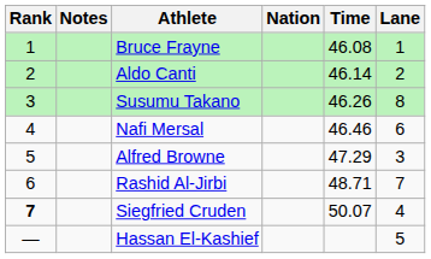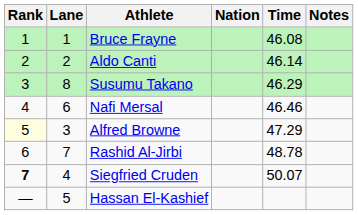 <table class="wikitable sortable" style="text-align:center">
 <tr>
 <th>Rank</th>
-<th>Notes</th>
+<th>Lane</th>
 <th>Athlete</th>
 <th>Nation</th>
 <th>Time</th>
-<th>Lane</th>
+<th>Notes</th>
 </tr>
 <tr style="background:#bbf3bb;">
 <td>1</td>
-<td></td>
+<td>1</td>
 <td align=left><a href='#'>Bruce Frayne</a></td>
 <td align=left></td>
 <td>46.08</td>
-<td>1</td>
+<td></td>
 </tr>
 <tr style="background:#bbf3bb;">
 <td>2</td>
-<td></td>
+<td>2</td>
 <td align=left><a href='#'>Aldo Canti</a></td>
 <td align=left></td>
 <td>46.14</td>
-<td>2</td>
+<td></td>
 </tr>
 <tr style="background:#bbf3bb;">
 <td>3</td>
-<td></td>
+<td>8</td>
 <td align=left><a href='#'>Susumu Takano</a></td>
 <td align=left></td>
-<td>46.26</td>
-<td>8</td>
+<td>46.29</td>
+<td></td>
 </tr>
 <tr>
 <td>4</td>
-<td></td>
+<td>6</td>
 <td align=left><a href='#'>Nafi Mersal</a></td>
 <td align=left></td>
 <td>46.46</td>
-<td>6</td>
+<td></td>
 </tr>
 <tr>
-<td>5</td>
-<td></td>
+<td style="background: lightyellow;">5</td>
+<td>3</td>
 <td align=left><a href='#'>Alfred Browne</a></td>
 <td align=left></td>
 <td>47.29</td>
-<td>3</td>
+<td></td>
 </tr>
 <tr>
 <td>6</td>
-<td></td>
+<td>7</td>
 <td align=left><a href='#'>Rashid Al-Jirbi</a></td>
 <td align=left></td>
-<td>48.71</td>
-<td>7</td>
+<td>48.78</td>
+<td></td>
 </tr>
 <tr>
 <td><strong>7</strong></td>
-<td></td>
+<td>4</td>
 <td align=left><a href='#'>Siegfried Cruden</a></td>
 <td align=left></td>
 <td>50.07</td>
-<td>4</td>
+<td></td>
 </tr>
 <tr>
 <td data-sort-value=8>—</td>
-<td></td>
+<td>5</td>
 <td align=left><a href='#'>Hassan El-Kashief</a></td>
 <td align=left></td>
 <td></td>
-<td>5</td>
+<td></td>
 </tr>
 </table>
